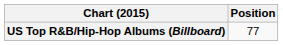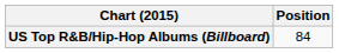 <table class="wikitable plainrowheaders" style="text-align:center">
 <tr>
 <th scope="col">Chart (2015)</th>
 <th scope="col">Position</th>
 </tr>
 <tr>
 <th scope="row">US Top R&B/Hip-Hop Albums (<em>Billboard</em>)</th>
-<td>77</td>
+<td>84</td>
 </tr>
 </table>
